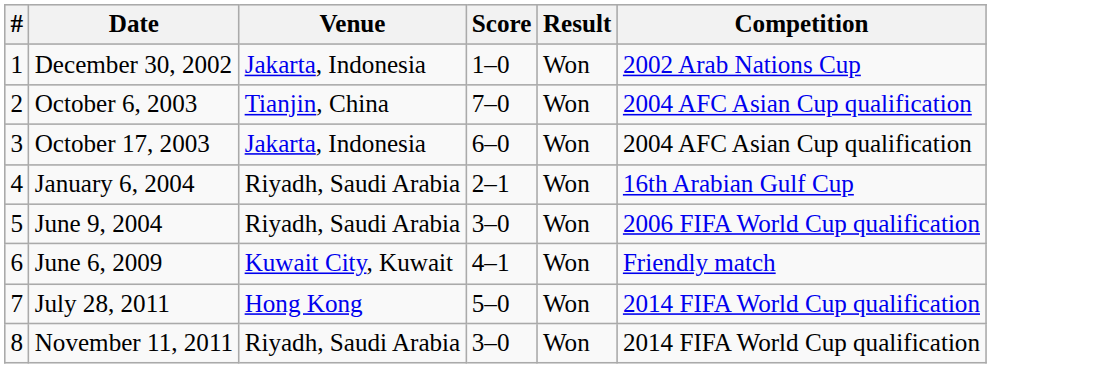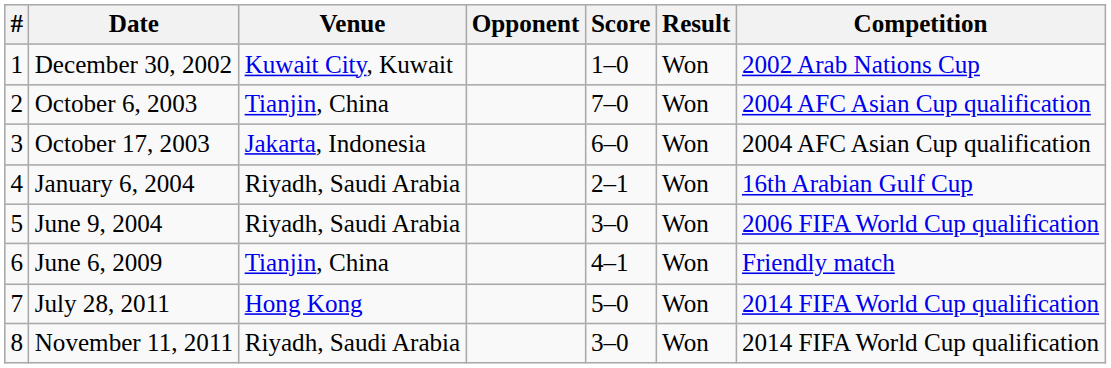 <table class="wikitable">
 <tr>
 <th>#</th>
 <th>Date</th>
 <th>Venue</th>
+<th>Opponent</th>
 <th>Score</th>
 <th>Result</th>
 <th>Competition</th>
 </tr>
 <tr>
 <td>1</td>
 <td>December 30, 2002</td>
-<td><a href='#'>Jakarta</a>, Indonesia</td>
+<td><a href='#'>Kuwait City</a>, Kuwait</td>
+<td></td>
 <td>1–0</td>
 <td>Won</td>
 <td><a href='#'>2002 Arab Nations Cup</a></td>
 </tr>
 <tr>
 <td>2</td>
 <td>October 6, 2003</td>
 <td><a href='#'>Tianjin</a>, China</td>
+<td></td>
 <td>7–0</td>
 <td>Won</td>
 <td><a href='#'>2004 AFC Asian Cup qualification</a></td>
 </tr>
 <tr>
 <td>3</td>
 <td>October 17, 2003</td>
 <td><a href='#'>Jakarta</a>, Indonesia</td>
+<td></td>
 <td>6–0</td>
 <td>Won</td>
 <td>2004 AFC Asian Cup qualification</td>
 </tr>
 <tr>
 <td>4</td>
 <td>January 6, 2004</td>
 <td>Riyadh, Saudi Arabia</td>
+<td></td>
 <td>2–1</td>
 <td>Won</td>
 <td><a href='#'>16th Arabian Gulf Cup</a></td>
 </tr>
 <tr>
 <td>5</td>
 <td>June 9, 2004</td>
 <td>Riyadh, Saudi Arabia</td>
+<td></td>
 <td>3–0</td>
 <td>Won</td>
 <td><a href='#'>2006 FIFA World Cup qualification</a></td>
 </tr>
 <tr>
 <td>6</td>
 <td>June 6, 2009</td>
-<td><a href='#'>Kuwait City</a>, Kuwait</td>
+<td><a href='#'>Tianjin</a>, China</td>
+<td></td>
 <td>4–1</td>
 <td>Won</td>
 <td><a href='#'>Friendly match</a></td>
 </tr>
 <tr>
 <td>7</td>
 <td>July 28, 2011</td>
 <td><a href='#'>Hong Kong</a></td>
+<td></td>
 <td>5–0</td>
 <td>Won</td>
 <td><a href='#'>2014 FIFA World Cup qualification</a></td>
 </tr>
 <tr>
 <td>8</td>
 <td>November 11, 2011</td>
 <td>Riyadh, Saudi Arabia</td>
+<td></td>
 <td>3–0</td>
 <td>Won</td>
 <td>2014 FIFA World Cup qualification</td>
 </tr>
 </table>
